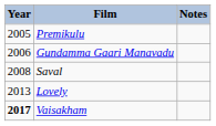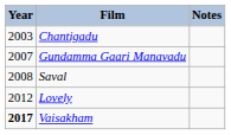 <table class="wikitable" style="font-size: 90%;">
 <tr>
 <th style="background:#B0C4DE;">Year</th>
 <th style="background:#B0C4DE;">Film</th>
 <th style="background:#B0C4DE;">Notes</th>
 </tr>
 <tr>
-<td>2005</td>
-<td><em><a href='#'>Premikulu</a></em></td>
+<td>2003</td>
+<td><em><a href='#'>Chantigadu</a></em></td>
 <td></td>
 </tr>
 <tr>
-<td>2006</td>
+<td>2007</td>
 <td><em><a href='#'>Gundamma Gaari Manavadu</a></em></td>
 <td></td>
 </tr>
 <tr>
 <td>2008</td>
 <td><em>Saval</em></td>
 <td></td>
 </tr>
 <tr>
-<td>2013</td>
+<td>2012</td>
 <td><em><a href='#'>Lovely</a></em></td>
 <td></td>
 </tr>
 <tr>
 <td><strong>2017</strong></td>
 <td><em><a href='#'>Vaisakham</a></em></td>
 </tr>
 </table>
